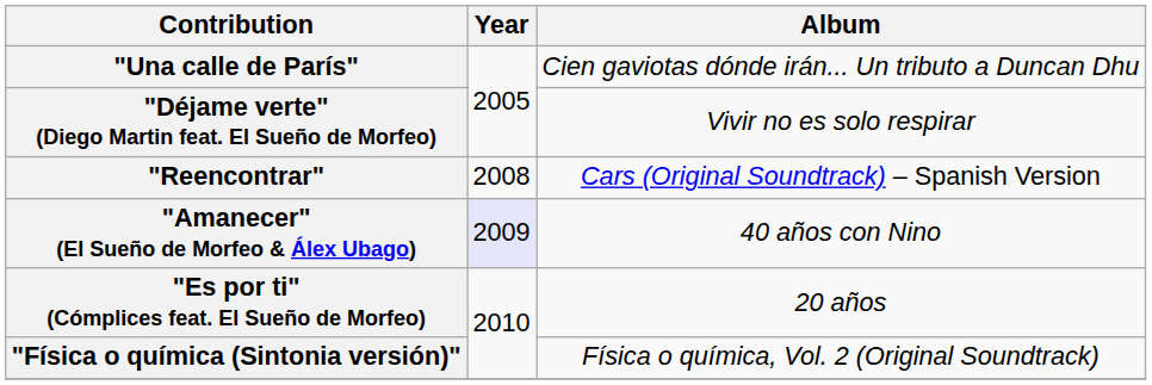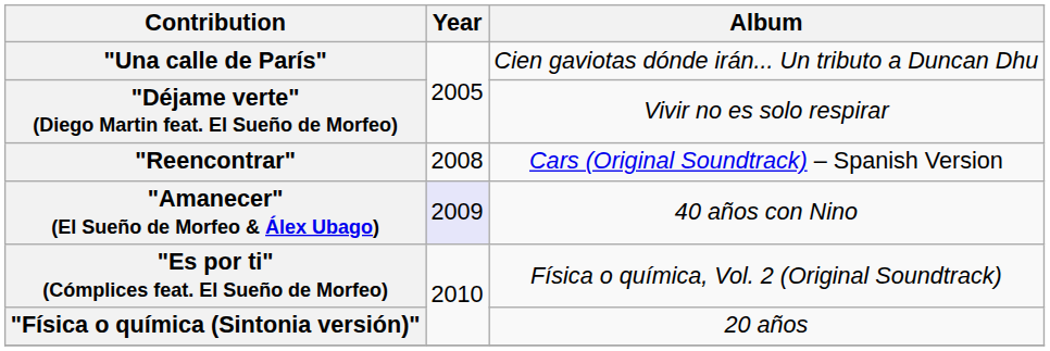 <table class="wikitable plainrowheaders" style="text-align:center;" border="1">
 <tr>
 <th scope="col">Contribution</th>
 <th scope="col">Year</th>
 <th scope="col">Album</th>
 </tr>
 <tr>
 <th scope="row">"Una calle de París"</th>
 <td rowspan="2">2005</td>
 <td><em>Cien gaviotas dónde irán... Un tributo a Duncan Dhu</em></td>
 </tr>
 <tr>
 <th scope="row">"Déjame verte"<br><small>(Diego Martin feat. El Sueño de Morfeo)</small></th>
 <td><em>Vivir no es solo respirar</em></td>
 </tr>
 <tr>
 <th scope="row">"Reencontrar"</th>
 <td>2008</td>
 <td><em><a href='#'>Cars (Original Soundtrack)</a></em> – Spanish Version</td>
 </tr>
 <tr>
 <th scope="row">"Amanecer"<br><small>(El Sueño de Morfeo & <a href='#'>Álex Ubago</a>)</small></th>
 <td style="background: lavender;">2009</td>
 <td><em>40 años con Nino</em></td>
 </tr>
 <tr>
 <th scope="row">"Es por ti"<br><small>(Cómplices feat. El Sueño de Morfeo)</small></th>
 <td rowspan="2">2010</td>
-<td><em>20 años</em></td>
+<td><em>Física o química, Vol. 2 (Original Soundtrack)</em></td>
 </tr>
 <tr>
 <th scope="row">"Física o química (Sintonia versión)"</th>
-<td><em>Física o química, Vol. 2 (Original Soundtrack)</em></td>
+<td><em>20 años</em></td>
 </tr>
 <tr>
 </tr>
 </table>
